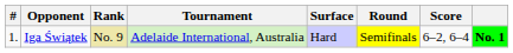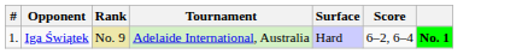 <table class="wikitable sortable">
 <tr>
 <th>#</th>
 <th>Opponent</th>
 <th>Rank</th>
 <th>Tournament</th>
 <th>Surface</th>
-<th>Round</th>
 <th>Score</th>
 <th></th>
 </tr>
 <tr>
 <td>1.</td>
 <td> <a href='#'>Iga Świątek</a></td>
 <td bgcolor=eee8aa>No. 9</td>
 <td bgcolor=d4f1c5><a href='#'>Adelaide International</a>, Australia</td>
 <td bgcolor=ccccff>Hard</td>
-<td bgcolor=yellow>Semifinals</td>
 <td>6–2, 6–4</td>
 <td bgcolor=lime><strong>No. 1</strong></td>
 </tr>
 </table>
